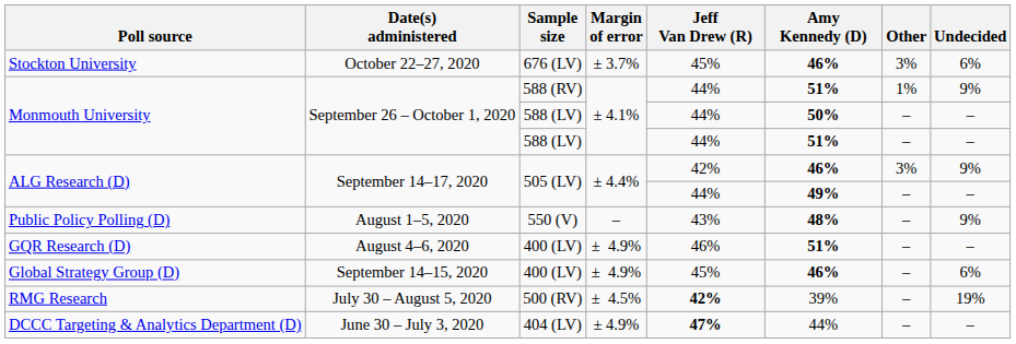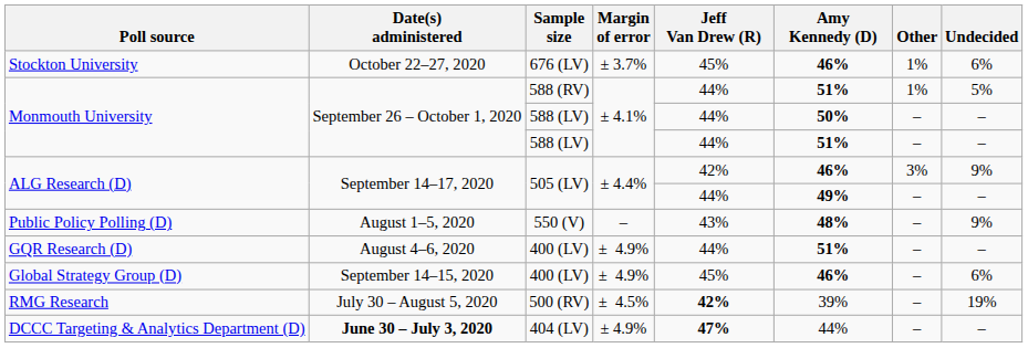 <table class="wikitable" style="font-size:90%;text-align:center;">
 <tr valign=bottom>
 <th>Poll source</th>
 <th>Date(s)<br>administered</th>
 <th>Sample<br>size</th>
 <th>Margin<br>of error</th>
 <th style="width:100px;">Jeff<br>Van Drew (R)</th>
 <th style="width:100px;">Amy<br>Kennedy (D)</th>
 <th>Other</th>
 <th>Undecided</th>
 </tr>
 <tr>
 <td style="text-align:left;"><a href='#'>Stockton University</a></td>
 <td>October 22–27, 2020</td>
 <td>676 (LV)</td>
 <td>± 3.7%</td>
 <td>45%</td>
 <td><strong>46%</strong></td>
-<td>3%</td>
+<td>1%</td>
 <td>6%</td>
 </tr>
 <tr>
 <td rowspan=3 style="text-align:left;"><a href='#'>Monmouth University</a></td>
 <td rowspan=3>September 26 – October 1, 2020</td>
 <td>588 (RV)</td>
 <td rowspan=3>± 4.1%</td>
 <td>44%</td>
 <td><strong>51%</strong></td>
 <td>1%</td>
-<td>9%</td>
+<td>5%</td>
 </tr>
 <tr>
 <td>588 (LV)</td>
 <td>44%</td>
 <td><strong>50%</strong></td>
 <td>–</td>
 <td>–</td>
 </tr>
 <tr>
 <td>588 (LV)</td>
 <td>44%</td>
 <td><strong>51%</strong></td>
 <td>–</td>
 <td>–</td>
 </tr>
 <tr>
 <td rowspan=2 style="text-align:left;"><a href='#'>ALG Research (D)</a></td>
 <td rowspan=2>September 14–17, 2020</td>
 <td rowspan=2>505 (LV)</td>
 <td rowspan=2>± 4.4%</td>
 <td>42%</td>
 <td><strong>46%</strong></td>
 <td>3%</td>
 <td>9%</td>
 </tr>
 <tr>
 <td>44%</td>
 <td><strong>49%</strong></td>
 <td>–</td>
 <td>–</td>
 </tr>
 <tr>
 <td style="text-align:left;"><a href='#'>Public Policy Polling (D)</a></td>
 <td>August 1–5, 2020</td>
 <td>550 (V)</td>
 <td>–</td>
 <td>43%</td>
 <td><strong>48%</strong></td>
 <td>–</td>
 <td>9%</td>
 </tr>
 <tr>
 <td style="text-align:left;"><a href='#'>GQR Research (D)</a></td>
 <td>August 4–6, 2020</td>
 <td>400 (LV)</td>
 <td>±  4.9%</td>
-<td>46%</td>
+<td>44%</td>
 <td><strong>51%</strong></td>
 <td>–</td>
 <td>–</td>
 </tr>
 <tr>
 <td style="text-align:left;"><a href='#'>Global Strategy Group (D)</a></td>
 <td>September 14–15, 2020</td>
 <td>400 (LV)</td>
 <td>±  4.9%</td>
 <td>45%</td>
 <td><strong>46%</strong></td>
 <td>–</td>
 <td>6%</td>
 </tr>
 <tr>
 <td style="text-align:left;"><a href='#'>RMG Research</a></td>
 <td>July 30 – August 5, 2020</td>
 <td>500 (RV)</td>
 <td>±  4.5%</td>
 <td><strong>42%</strong></td>
 <td>39%</td>
 <td>–</td>
 <td>19%</td>
 </tr>
 <tr>
 <td style="text-align:left;"><a href='#'>DCCC Targeting & Analytics Department (D)</a></td>
-<td>June 30 – July 3, 2020</td>
+<td><strong>June 30 – July 3, 2020</strong></td>
 <td>404 (LV)</td>
 <td>± 4.9%</td>
 <td><strong>47%</strong></td>
 <td>44%</td>
 <td>–</td>
 <td>–</td>
 </tr>
 </table>
